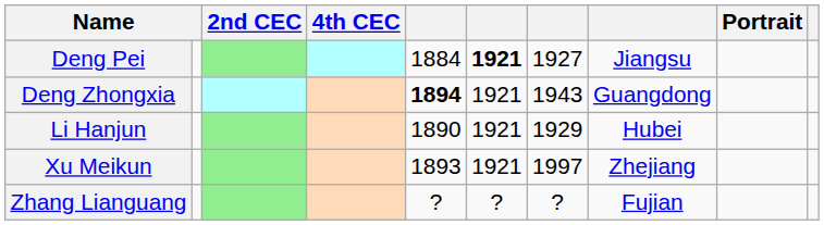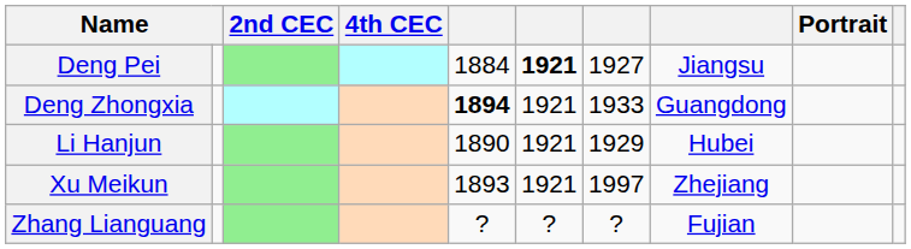 <table class="wikitable sortable" style=text-align:center>
 <tr>
 <th scope=col colspan="2">Name</th>
 <th scope="col"><a href='#'>2nd CEC</a></th>
 <th scope="col"><a href='#'>4th CEC</a></th>
 <th scope="col"></th>
 <th scope="col"></th>
 <th scope="col"></th>
 <th scope=col></th>
 <th scope="col" class="unsortable">Portrait</th>
 <th scope="col" class="unsortable"></th>
 </tr>
 <tr>
 <th align="center" scope="row" style="font-weight:normal;"><a href='#'>Deng Pei</a></th>
 <td></td>
 <td bgcolor = LightGreen></td>
 <td bgcolor = #B2FFFF></td>
 <td>1884</td>
 <td><strong>1921</strong></td>
 <td>1927</td>
 <td><a href='#'>Jiangsu</a></td>
 <td></td>
 <td></td>
 </tr>
 <tr>
 <th align="center" scope="row" style="font-weight:normal;"><a href='#'>Deng Zhongxia</a></th>
 <td></td>
 <td bgcolor = #B2FFFF></td>
 <td bgcolor = PeachPuff></td>
 <td><strong>1894</strong></td>
 <td>1921</td>
-<td>1943</td>
+<td>1933</td>
 <td><a href='#'>Guangdong</a></td>
 <td></td>
 <td></td>
 </tr>
 <tr>
 <th align="center" scope="row" style="font-weight:normal;"><a href='#'>Li Hanjun</a></th>
 <td></td>
 <td bgcolor = LightGreen></td>
 <td bgcolor = PeachPuff></td>
 <td>1890</td>
 <td>1921</td>
 <td>1929</td>
 <td><a href='#'>Hubei</a></td>
 <td></td>
 <td></td>
 </tr>
 <tr>
 <th align="center" scope="row" style="font-weight:normal;"><a href='#'>Xu Meikun</a></th>
 <td></td>
 <td bgcolor = LightGreen></td>
 <td bgcolor = PeachPuff></td>
 <td>1893</td>
 <td>1921</td>
 <td>1997</td>
 <td><a href='#'>Zhejiang</a></td>
 <td></td>
 <td></td>
 </tr>
 <tr>
 <th align="center" scope="row" style="font-weight:normal;"><a href='#'>Zhang Lianguang</a></th>
 <td></td>
 <td bgcolor = LightGreen></td>
 <td bgcolor = PeachPuff></td>
 <td>?</td>
 <td>?</td>
 <td>?</td>
 <td><a href='#'>Fujian</a></td>
 <td></td>
 <td></td>
 </tr>
 </table>
